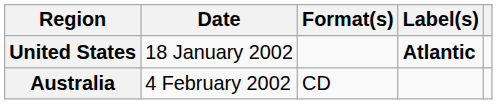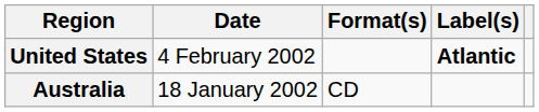 <table class="wikitable plainrowheaders">
 <tr>
 <th scope="col">Region</th>
 <th scope="col">Date</th>
 <th scope="col">Format(s)</th>
 <th scope="col">Label(s)</th>
 <th scope="col"></th>
 </tr>
 <tr>
 <th scope="row">United States</th>
-<td>18 January 2002</td>
+<td>4 February 2002</td>
 <td></td>
 <td><strong>Atlantic</strong></td>
 <td></td>
 </tr>
 <tr>
 <th scope="row">Australia</th>
-<td>4 February 2002</td>
+<td>18 January 2002</td>
 <td>CD</td>
 <td></td>
 <td></td>
 </tr>
 </table>
